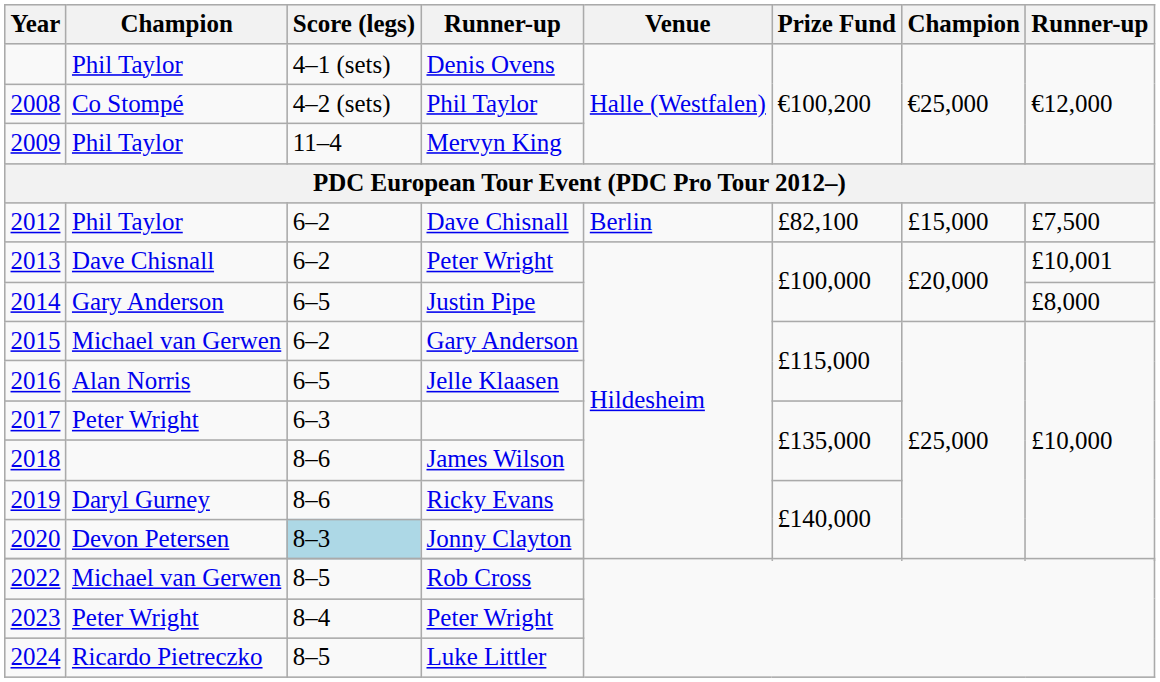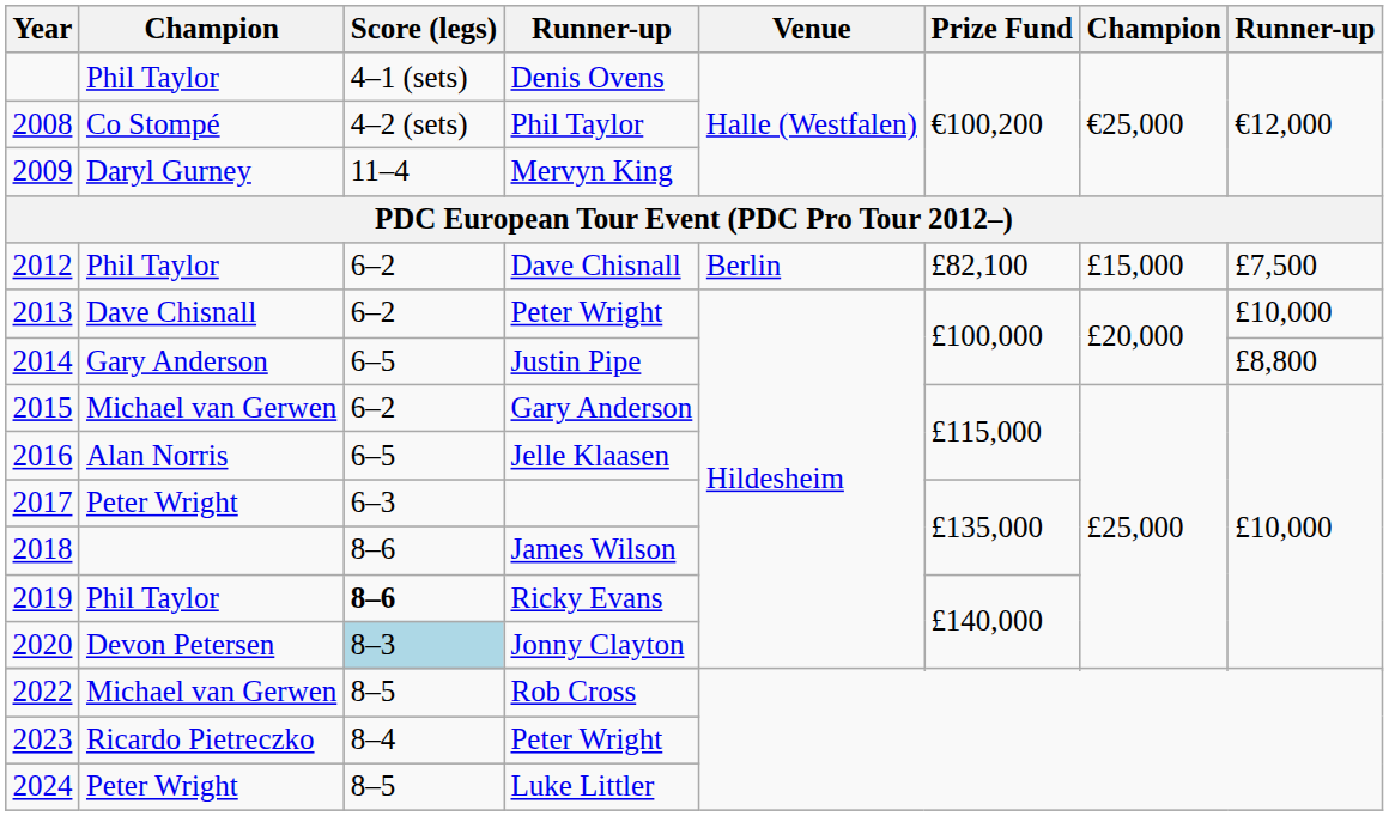 <table class="wikitable" align=centre">
 <tr>
 <th>Year</th>
 <th>Champion</th>
 <th>Score (legs)</th>
 <th>Runner-up</th>
 <th>Venue</th>
 <th>Prize Fund</th>
 <th>Champion</th>
 <th>Runner-up</th>
 </tr>
 <tr>
 <td></td>
 <td> <a href='#'>Phil Taylor</a></td>
 <td>4–1 (sets)</td>
 <td> <a href='#'>Denis Ovens</a></td>
 <td rowspan=3>  <a href='#'>Halle (Westfalen)</a></td>
 <td rowspan=3>€100,200</td>
 <td rowspan=3>€25,000</td>
 <td rowspan=3>€12,000</td>
 </tr>
 <tr>
 <td><a href='#'>2008</a></td>
 <td> <a href='#'>Co Stompé</a></td>
 <td>4–2 (sets)</td>
 <td> <a href='#'>Phil Taylor</a></td>
 </tr>
 <tr>
 <td><a href='#'>2009</a></td>
-<td> <a href='#'>Phil Taylor</a></td>
+<td> <a href='#'>Daryl Gurney</a></td>
 <td>11–4</td>
 <td> <a href='#'>Mervyn King</a></td>
 </tr>
 <tr>
 <th colspan=8 align=center><strong>PDC European Tour Event (PDC Pro Tour 2012–)</strong></th>
 </tr>
 <tr>
 <td><a href='#'>2012</a></td>
 <td> <a href='#'>Phil Taylor</a></td>
 <td>6–2</td>
 <td> <a href='#'>Dave Chisnall</a></td>
 <td> <a href='#'>Berlin</a></td>
 <td>£82,100</td>
 <td>£15,000</td>
 <td>£7,500</td>
 </tr>
 <tr>
 <td><a href='#'>2013</a></td>
 <td> <a href='#'>Dave Chisnall</a></td>
 <td>6–2</td>
 <td> <a href='#'>Peter Wright</a></td>
 <td rowspan=9> <a href='#'>Hildesheim</a></td>
 <td rowspan=2>£100,000</td>
 <td rowspan=2>£20,000</td>
-<td>£10,001</td>
+<td>£10,000</td>
 </tr>
 <tr>
 <td><a href='#'>2014</a></td>
 <td> <a href='#'>Gary Anderson</a></td>
 <td>6–5</td>
 <td> <a href='#'>Justin Pipe</a></td>
-<td>£8,000</td>
+<td>£8,800</td>
 </tr>
 <tr>
 <td><a href='#'>2015</a></td>
 <td> <a href='#'>Michael van Gerwen</a></td>
 <td>6–2</td>
 <td> <a href='#'>Gary Anderson</a></td>
 <td rowspan=2>£115,000</td>
 <td rowspan=7>£25,000</td>
 <td rowspan=7>£10,000</td>
 </tr>
 <tr>
 <td><a href='#'>2016</a></td>
 <td> <a href='#'>Alan Norris</a></td>
 <td>6–5</td>
 <td> <a href='#'>Jelle Klaasen</a></td>
 </tr>
 <tr>
 <td><a href='#'>2017</a></td>
 <td> <a href='#'>Peter Wright</a></td>
 <td>6–3</td>
 <td></td>
 <td rowspan=2>£135,000</td>
 </tr>
 <tr>
 <td><a href='#'>2018</a></td>
 <td></td>
 <td>8–6</td>
 <td> <a href='#'>James Wilson</a></td>
 </tr>
 <tr>
 <td><a href='#'>2019</a></td>
-<td> <a href='#'>Daryl Gurney</a></td>
-<td>8–6</td>
+<td> <a href='#'>Phil Taylor</a></td>
+<td><strong>8–6</strong></td>
 <td> <a href='#'>Ricky Evans</a></td>
 <td rowspan=3>£140,000</td>
 </tr>
 <tr>
 <td><a href='#'>2020</a></td>
 <td> <a href='#'>Devon Petersen</a></td>
 <td style="background: lightblue;">8–3</td>
 <td> <a href='#'>Jonny Clayton</a></td>
 </tr>
 <tr>
 </tr>
 <tr>
 <td><a href='#'>2022</a></td>
 <td> <a href='#'>Michael van Gerwen</a></td>
 <td>8–5</td>
 <td> <a href='#'>Rob Cross</a></td>
 </tr>
 <tr>
 <td><a href='#'>2023</a></td>
-<td> <a href='#'>Peter Wright</a></td>
+<td> <a href='#'>Ricardo Pietreczko</a></td>
 <td>8–4</td>
 <td> <a href='#'>Peter Wright</a></td>
 </tr>
 <tr>
 <td><a href='#'>2024</a></td>
-<td> <a href='#'>Ricardo Pietreczko</a></td>
+<td> <a href='#'>Peter Wright</a></td>
 <td>8–5</td>
 <td> <a href='#'>Luke Littler</a></td>
 </tr>
 </table>
